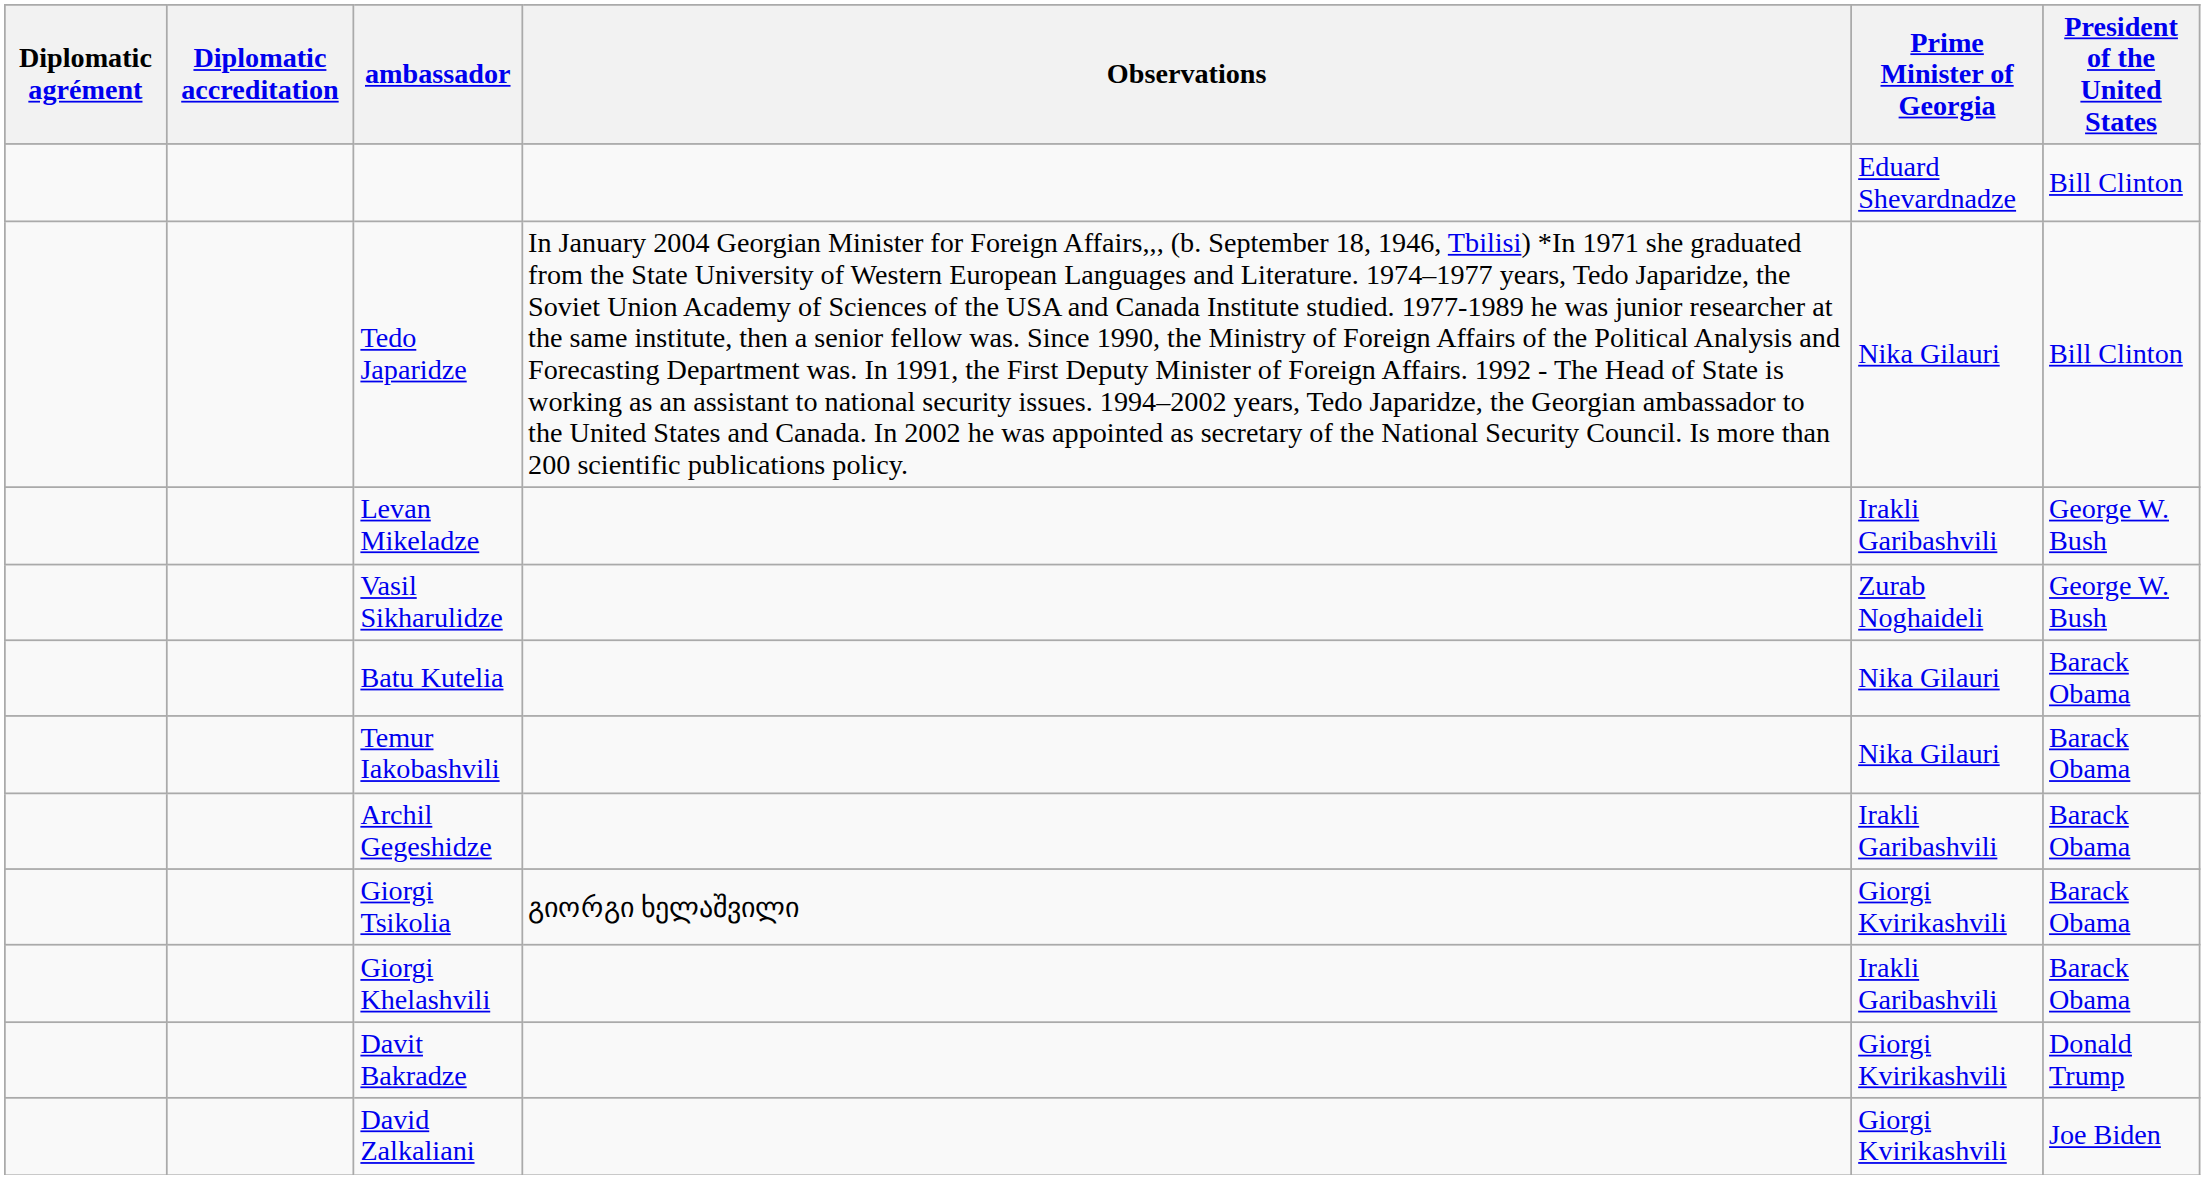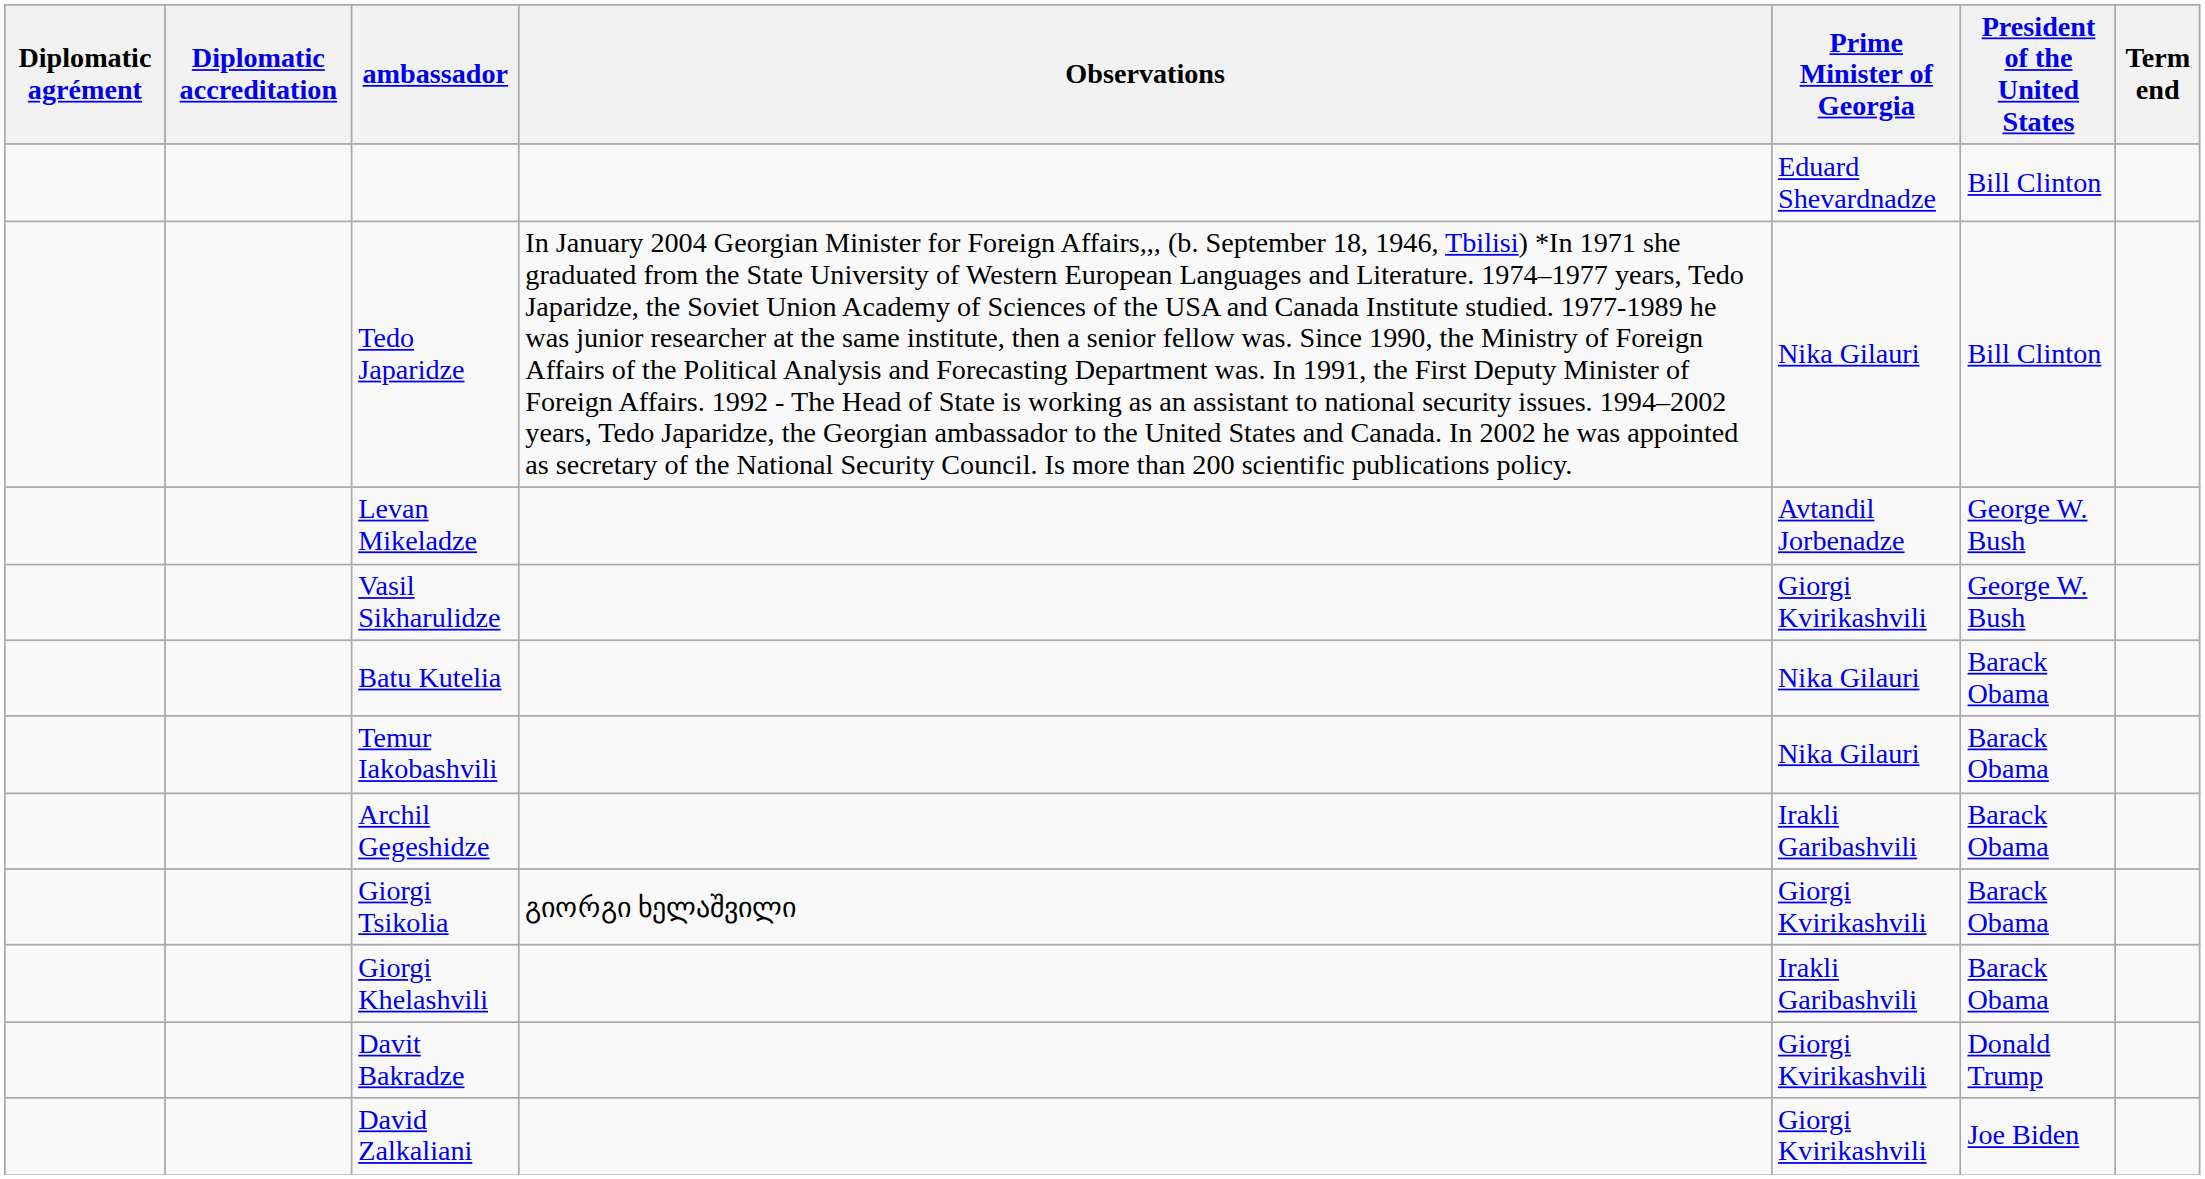 <table class="wikitable sortable">
 <tr>
 <th>Diplomatic <a href='#'>agrément</a></th>
 <th><a href='#'>Diplomatic accreditation</a></th>
 <th><a href='#'>ambassador</a></th>
 <th>Observations</th>
 <th><a href='#'>Prime Minister of Georgia</a></th>
 <th><a href='#'>President of the United States</a></th>
+<th>Term end</th>
 </tr>
 <tr>
 <td></td>
 <td></td>
 <td></td>
 <td></td>
 <td><a href='#'>Eduard Shevardnadze</a></td>
 <td><a href='#'>Bill Clinton</a></td>
+<td></td>
 </tr>
 <tr>
 <td></td>
 <td></td>
 <td><a href='#'>Tedo Japaridze</a></td>
 <td>In January 2004 Georgian Minister for Foreign Affairs,,, (b. September 18, 1946, <a href='#'>Tbilisi</a>) *In 1971 she graduated from the State University of Western European Languages and Literature. 1974–1977 years, Tedo Japaridze, the Soviet Union Academy of Sciences of the USA and Canada Institute studied. 1977-1989 he was junior researcher at the same institute, then a senior fellow was. Since 1990, the Ministry of Foreign Affairs of the Political Analysis and Forecasting Department was. In 1991, the First Deputy Minister of Foreign Affairs. 1992 - The Head of State is working as an assistant to national security issues. 1994–2002 years, Tedo Japaridze, the Georgian ambassador to the United States and Canada. In 2002 he was appointed as secretary of the National Security Council. Is more than 200 scientific publications policy.</td>
 <td><a href='#'>Nika Gilauri</a></td>
 <td><a href='#'>Bill Clinton</a></td>
+<td></td>
 </tr>
 <tr>
 <td></td>
 <td></td>
 <td><a href='#'>Levan Mikeladze</a></td>
 <td></td>
-<td><a href='#'>Irakli Garibashvili</a></td>
+<td><a href='#'>Avtandil Jorbenadze</a></td>
 <td><a href='#'>George W. Bush</a></td>
+<td></td>
 </tr>
 <tr>
 <td></td>
 <td></td>
 <td><a href='#'>Vasil Sikharulidze</a></td>
 <td></td>
-<td><a href='#'>Zurab Noghaideli</a></td>
+<td><a href='#'>Giorgi Kvirikashvili</a></td>
 <td><a href='#'>George W. Bush</a></td>
+<td></td>
 </tr>
 <tr>
 <td></td>
 <td></td>
 <td><a href='#'>Batu Kutelia</a></td>
 <td></td>
 <td><a href='#'>Nika Gilauri</a></td>
 <td><a href='#'>Barack Obama</a></td>
+<td></td>
 </tr>
 <tr>
 <td></td>
 <td></td>
 <td><a href='#'>Temur Iakobashvili</a></td>
 <td></td>
 <td><a href='#'>Nika Gilauri</a></td>
 <td><a href='#'>Barack Obama</a></td>
+<td></td>
 </tr>
 <tr>
 <td></td>
 <td></td>
 <td><a href='#'>Archil Gegeshidze</a></td>
 <td></td>
 <td><a href='#'>Irakli Garibashvili</a></td>
 <td><a href='#'>Barack Obama</a></td>
+<td></td>
 </tr>
 <tr>
 <td></td>
 <td></td>
 <td><a href='#'>Giorgi Tsikolia</a></td>
 <td>გიორგი ხელაშვილი</td>
 <td><a href='#'>Giorgi Kvirikashvili</a></td>
 <td><a href='#'>Barack Obama</a></td>
+<td></td>
 </tr>
 <tr>
 <td></td>
 <td></td>
 <td><a href='#'>Giorgi Khelashvili</a></td>
 <td></td>
 <td><a href='#'>Irakli Garibashvili</a></td>
 <td><a href='#'>Barack Obama</a></td>
+<td></td>
 </tr>
 <tr>
 <td></td>
 <td></td>
 <td><a href='#'>Davit Bakradze</a></td>
 <td></td>
 <td><a href='#'>Giorgi Kvirikashvili</a></td>
 <td><a href='#'>Donald Trump</a></td>
+<td></td>
 </tr>
 <tr>
 <td></td>
 <td></td>
 <td><a href='#'>David Zalkaliani</a></td>
 <td></td>
 <td><a href='#'>Giorgi Kvirikashvili</a></td>
 <td><a href='#'>Joe Biden</a></td>
+<td></td>
 </tr>
 </table>
